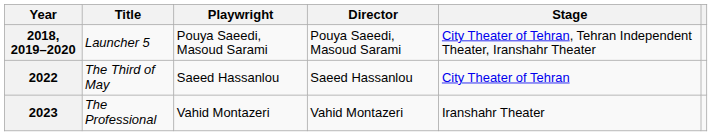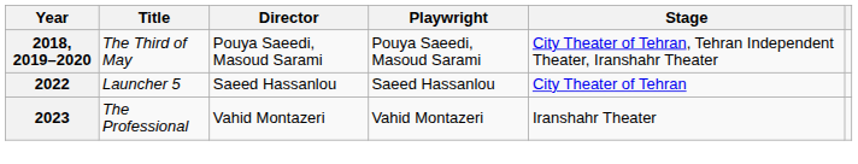 <table class="wikitable plainrowheaders sortable"  style=font-size:100%>
 <tr>
 <th scope="col">Year</th>
 <th scope="col">Title</th>
+<th scope="col">Director</th>
 <th scope="col">Playwright</th>
-<th scope="col">Director</th>
 <th scope="col">Stage</th>
 <th scope="col" class="unsortable"></th>
 </tr>
 <tr>
 <th scope="row">2018, 2019–2020</th>
-<td><em>Launcher 5</em></td>
+<td><em>The Third of May</em></td>
 <td>Pouya Saeedi, Masoud Sarami</td>
 <td>Pouya Saeedi, Masoud Sarami</td>
 <td><a href='#'>City Theater of Tehran</a>, Tehran Independent Theater, Iranshahr Theater</td>
 <td></td>
 </tr>
 <tr>
 <th scope="row">2022</th>
-<td><em>The Third of May</em></td>
+<td><em>Launcher 5</em></td>
 <td>Saeed Hassanlou</td>
 <td>Saeed Hassanlou</td>
 <td><a href='#'>City Theater of Tehran</a></td>
 <td></td>
 </tr>
 <tr>
 <th scope="row">2023</th>
 <td><em>The Professional</em></td>
 <td>Vahid Montazeri</td>
 <td>Vahid Montazeri</td>
 <td>Iranshahr Theater</td>
 <td></td>
 </tr>
 </table>
